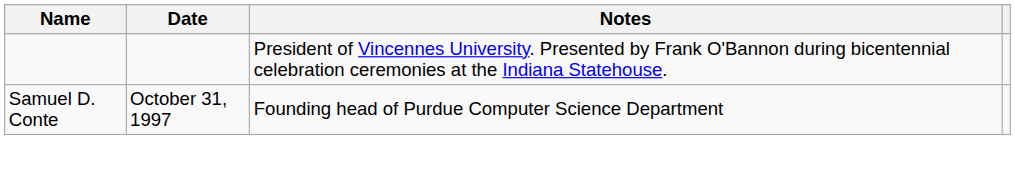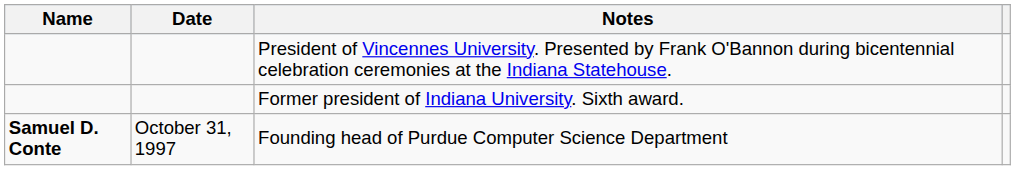 <table class="wikitable sortable plainheaders">
 <tr style="background:#b0c4de; text-align:center;">
 <th scope="col">Name</th>
 <th scope="col">Date</th>
 <th scope="col" class="unsortable">Notes</th>
 <th scope="col" class="unsortable"></th>
 </tr>
 <tr>
 <td></td>
 <td></td>
 <td>President of <a href='#'>Vincennes University</a>. Presented by Frank O'Bannon during bicentennial celebration ceremonies at the <a href='#'>Indiana Statehouse</a>.</td>
 <td style="text-align:center;"></td>
 </tr>
 <tr>
-<td>Samuel D. Conte</td>
+<td></td>
+<td></td>
+<td>Former president of <a href='#'>Indiana University</a>. Sixth award.</td>
+<td style="text-align:center;"></td>
+</tr>
+<tr>
+<td><strong>Samuel D. Conte</strong></td>
 <td>October 31, 1997</td>
 <td>Founding head of Purdue Computer Science Department</td>
 <td></td>
 </tr>
 </table>
